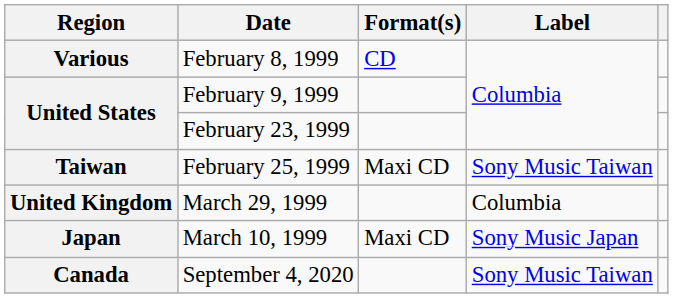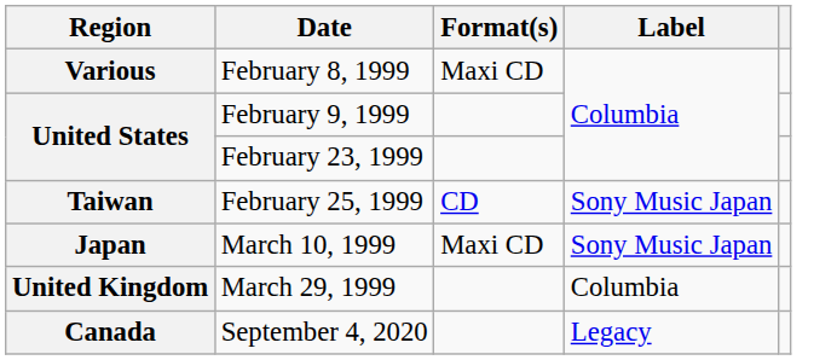 <table class="wikitable sortable plainrowheaders">
 <tr>
 <th scope="col">Region</th>
 <th scope="col">Date</th>
 <th scope="col">Format(s)</th>
 <th scope="col">Label</th>
 <th scope="col"></th>
 </tr>
 <tr>
 <th scope="row">Various</th>
 <td>February 8, 1999</td>
-<td><a href='#'>CD</a></td>
+<td>Maxi CD</td>
 <td rowspan="3"><a href='#'>Columbia</a></td>
 <td></td>
 </tr>
 <tr>
 <th scope="row" rowspan="2">United States</th>
 <td>February 9, 1999</td>
 <td></td>
 <td></td>
 </tr>
 <tr>
 <td>February 23, 1999</td>
 <td></td>
 <td></td>
 </tr>
 <tr>
 <th scope="row">Taiwan</th>
 <td>February 25, 1999</td>
+<td><a href='#'>CD</a></td>
+<td><a href='#'>Sony Music Japan</a></td>
+<td></td>
+</tr>
+<tr>
+<th scope="row">Japan</th>
+<td>March 10, 1999</td>
 <td>Maxi CD</td>
-<td><a href='#'>Sony Music Taiwan</a></td>
+<td><a href='#'>Sony Music Japan</a></td>
 <td></td>
 </tr>
 <tr>
 <th scope="row">United Kingdom</th>
 <td>March 29, 1999</td>
 <td></td>
 <td>Columbia</td>
 <td></td>
 </tr>
 <tr>
-<th scope="row">Japan</th>
-<td>March 10, 1999</td>
-<td>Maxi CD</td>
-<td><a href='#'>Sony Music Japan</a></td>
-<td></td>
-</tr>
-<tr>
 <th scope="row">Canada</th>
 <td>September 4, 2020</td>
 <td></td>
-<td><a href='#'>Sony Music Taiwan</a></td>
+<td><a href='#'>Legacy</a></td>
 <td></td>
 </tr>
 </table>
